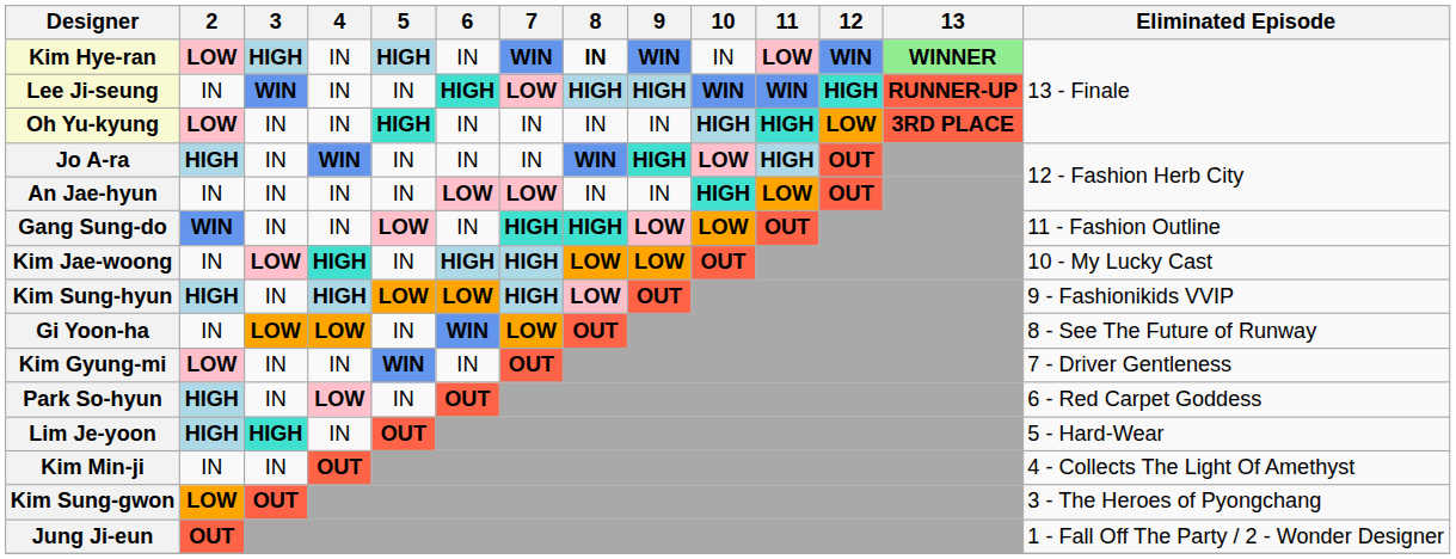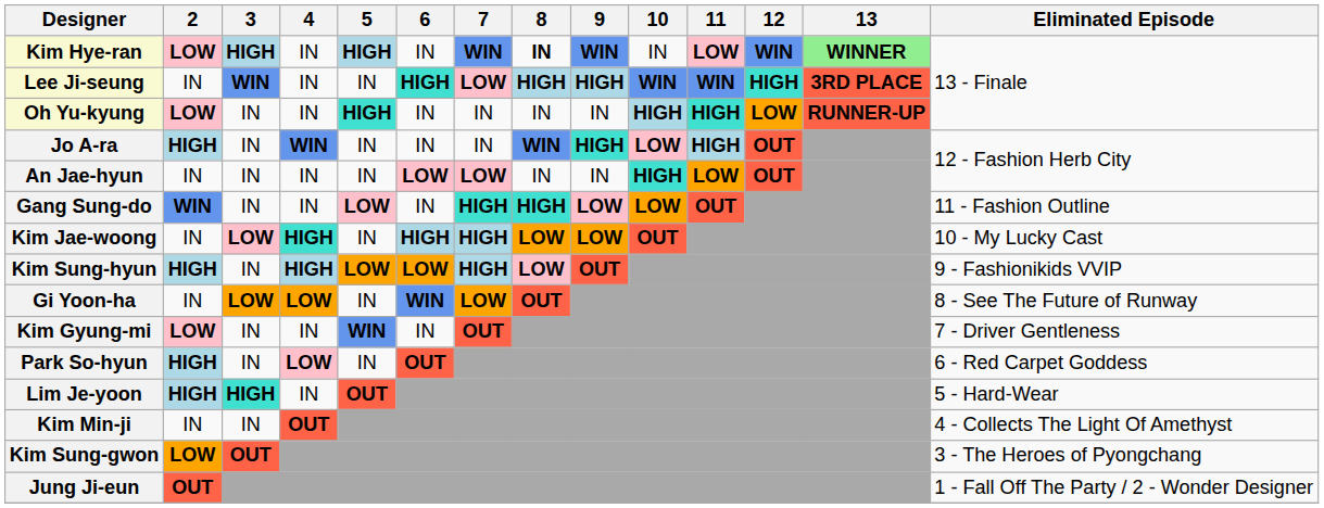 <table class="wikitable" style="text-align:center">
 <tr>
 <th>Designer</th>
 <th>2</th>
 <th>3</th>
 <th>4</th>
 <th>5</th>
 <th>6</th>
 <th>7</th>
 <th>8</th>
 <th>9</th>
 <th>10</th>
 <th>11</th>
 <th>12</th>
 <th>13</th>
 <th>Eliminated Episode</th>
 </tr>
 <tr>
 <th style="background:#FAFAD2;">Kim Hye-ran</th>
 <td style="background:pink;"><strong>LOW</strong></td>
 <td style="background:lightblue;"><strong>HIGH</strong></td>
 <td>IN</td>
 <td style="background:lightblue;"><strong>HIGH</strong></td>
 <td>IN</td>
 <td style="background:cornflowerblue;"><strong>WIN</strong></td>
 <td><strong>IN</strong></td>
 <td style="background:cornflowerblue;"><strong>WIN</strong></td>
 <td>IN</td>
 <td style="background:pink;"><strong>LOW</strong></td>
 <td style="background:cornflowerblue;"><strong>WIN</strong></td>
 <td style="background:lightgreen;"><strong>WINNER</strong></td>
 <td style="text-align:left" rowspan="3">13 - Finale</td>
 </tr>
 <tr>
 <th style="background:#FAFAD2;">Lee Ji-seung</th>
 <td>IN</td>
 <td style="background:cornflowerblue;"><strong>WIN</strong></td>
 <td>IN</td>
 <td>IN</td>
 <td style="background:turquoise;"><strong>HIGH</strong></td>
 <td style="background:pink;"><strong>LOW</strong></td>
 <td style="background:lightblue;"><strong>HIGH</strong></td>
 <td style="background:lightblue;"><strong>HIGH</strong></td>
 <td style="background:cornflowerblue;"><strong>WIN</strong></td>
 <td style="background:cornflowerblue;"><strong>WIN</strong></td>
 <td style="background:turquoise;"><strong>HIGH</strong></td>
-<td style="background:tomato;"><strong>RUNNER-UP</strong></td>
+<td style="background:tomato;"><strong>3RD PLACE</strong></td>
 </tr>
 <tr>
 <th style="background:#FAFAD2;">Oh Yu-kyung</th>
 <td style="background:pink;"><strong>LOW</strong></td>
 <td>IN</td>
 <td>IN</td>
 <td style="background:turquoise;"><strong>HIGH</strong></td>
 <td>IN</td>
 <td>IN</td>
 <td>IN</td>
 <td>IN</td>
 <td style="background:lightblue;"><strong>HIGH</strong></td>
 <td style="background:turquoise;"><strong>HIGH</strong></td>
 <td style="background:orange;"><strong>LOW</strong></td>
-<td style="background:tomato;"><strong>3RD PLACE</strong></td>
+<td style="background:tomato;"><strong>RUNNER-UP</strong></td>
 </tr>
 <tr>
 <th>Jo A-ra</th>
 <td style="background:lightblue;"><strong>HIGH</strong></td>
 <td>IN</td>
 <td style="background:cornflowerblue;"><strong>WIN</strong></td>
 <td>IN</td>
 <td>IN</td>
 <td>IN</td>
 <td style="background:cornflowerblue;"><strong>WIN</strong></td>
 <td style="background:turquoise;"><strong>HIGH</strong></td>
 <td style="background:pink;"><strong>LOW</strong></td>
 <td style="background:lightblue;"><strong>HIGH</strong></td>
 <td style="background:tomato;"><strong>OUT</strong></td>
 <td colspan=1 style="background:darkgray;"></td>
 <td style="text-align:left" rowspan="2">12 - Fashion Herb City</td>
 </tr>
 <tr>
 <th>An Jae-hyun</th>
 <td>IN</td>
 <td>IN</td>
 <td>IN</td>
 <td>IN</td>
 <td style="background:pink;"><strong>LOW</strong></td>
 <td style="background:pink;"><strong>LOW</strong></td>
 <td>IN</td>
 <td>IN</td>
 <td style="background:turquoise;"><strong>HIGH</strong></td>
 <td style="background:orange;"><strong>LOW</strong></td>
 <td style="background:tomato;"><strong>OUT</strong></td>
 <td colspan=1 style="background:darkgray;"></td>
 </tr>
 <tr>
 <th>Gang Sung-do</th>
 <td style="background:cornflowerblue;"><strong>WIN</strong></td>
 <td>IN</td>
 <td>IN</td>
 <td style="background:pink;"><strong>LOW</strong></td>
 <td>IN</td>
 <td style="background:turquoise;"><strong>HIGH</strong></td>
 <td style="background:turquoise;"><strong>HIGH</strong></td>
 <td style="background:pink;"><strong>LOW</strong></td>
 <td style="background:orange;"><strong>LOW</strong></td>
 <td style="background:tomato;"><strong>OUT</strong></td>
 <td colspan=2 style="background:darkgray;"></td>
 <td style="text-align:left">11 - Fashion Outline</td>
 </tr>
 <tr>
 <th>Kim Jae-woong</th>
 <td>IN</td>
 <td style="background:pink;"><strong>LOW</strong></td>
 <td style="background:turquoise;"><strong>HIGH</strong></td>
 <td>IN</td>
 <td style="background:lightblue;"><strong>HIGH</strong></td>
 <td style="background:lightblue;"><strong>HIGH</strong></td>
 <td style="background:orange;"><strong>LOW</strong></td>
 <td style="background:orange;"><strong>LOW</strong></td>
 <td style="background:tomato;"><strong>OUT</strong></td>
 <td colspan=3 style="background:darkgray;"></td>
 <td style="text-align:left">10 - My Lucky Cast</td>
 </tr>
 <tr>
 <th>Kim Sung-hyun</th>
 <td style="background:lightblue;"><strong>HIGH</strong></td>
 <td>IN</td>
 <td style="background:lightblue;"><strong>HIGH</strong></td>
 <td style="background:orange;"><strong>LOW</strong></td>
 <td style="background:orange;"><strong>LOW</strong></td>
 <td style="background:lightblue;"><strong>HIGH</strong></td>
 <td style="background:pink;"><strong>LOW</strong></td>
 <td style="background:tomato;"><strong>OUT</strong></td>
 <td colspan=4 style="background:darkgray;"></td>
 <td style="text-align:left">9 - Fashionikids VVIP</td>
 </tr>
 <tr>
 <th>Gi Yoon-ha</th>
 <td>IN</td>
 <td style="background:orange;"><strong>LOW</strong></td>
 <td style="background:orange;"><strong>LOW</strong></td>
 <td>IN</td>
 <td style="background:cornflowerblue;"><strong>WIN</strong></td>
 <td style="background:orange;"><strong>LOW</strong></td>
 <td style="background:tomato;"><strong>OUT</strong></td>
 <td colspan=5 style="background:darkgray;"></td>
 <td style="text-align:left">8 - See The Future of Runway</td>
 </tr>
 <tr>
 <th>Kim Gyung-mi</th>
 <td style="background:pink;"><strong>LOW</strong></td>
 <td>IN</td>
 <td>IN</td>
 <td style="background:cornflowerblue;"><strong>WIN</strong></td>
 <td>IN</td>
 <td style="background:tomato;"><strong>OUT</strong></td>
 <td colspan=6 style="background:darkgray;"></td>
 <td style="text-align:left">7 - Driver Gentleness</td>
 </tr>
 <tr>
 <th>Park So-hyun</th>
 <td style="background:lightblue;"><strong>HIGH</strong></td>
 <td>IN</td>
 <td style="background:pink;"><strong>LOW</strong></td>
 <td>IN</td>
 <td style="background:tomato;"><strong>OUT</strong></td>
 <td colspan=7 style="background:darkgray;"></td>
 <td style="text-align:left">6 - Red Carpet Goddess</td>
 </tr>
 <tr>
 <th>Lim Je-yoon</th>
 <td style="background:lightblue;"><strong>HIGH</strong></td>
 <td style="background:turquoise;"><strong>HIGH</strong></td>
 <td>IN</td>
 <td style="background:tomato;"><strong>OUT</strong></td>
 <td colspan=8 style="background:darkgray;"></td>
 <td style="text-align:left">5 - Hard-Wear</td>
 </tr>
 <tr>
 <th>Kim Min-ji</th>
 <td>IN</td>
 <td>IN</td>
 <td style="background:tomato;"><strong>OUT</strong></td>
 <td colspan=9 style="background:darkgray;"></td>
 <td style="text-align:left">4 - Collects The Light Of Amethyst</td>
 </tr>
 <tr>
 <th>Kim Sung-gwon</th>
 <td style="background:orange;"><strong>LOW</strong></td>
 <td style="background:tomato;"><strong>OUT</strong></td>
 <td colspan=10 style="background:darkgray;"></td>
 <td style="text-align:left">3 - The Heroes of Pyongchang</td>
 </tr>
 <tr>
 <th>Jung Ji-eun</th>
 <td style="background:tomato;"><strong>OUT</strong></td>
 <td colspan=11 style="background:darkgray;"></td>
 <td style="text-align:left">1 - Fall Off The Party  / 2 - Wonder Designer</td>
 </tr>
 <tr>
 </tr>
 </table>
